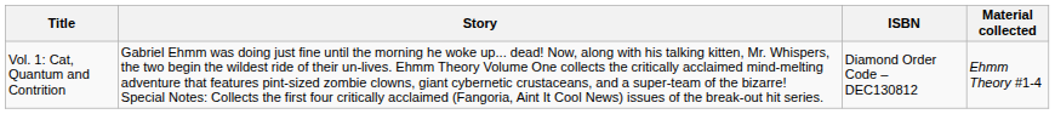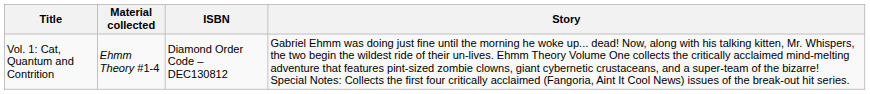 <table class="wikitable">
 <tr>
 <th>Title</th>
+<th>Material collected</th>
+<th>ISBN</th>
 <th>Story</th>
-<th>ISBN</th>
-<th>Material collected</th>
 </tr>
 <tr>
 <td>Vol. 1: Cat, Quantum and Contrition</td>
+<td><em>Ehmm Theory</em> #1-4</td>
+<td>Diamond Order Code – DEC130812</td>
 <td>Gabriel Ehmm was doing just fine until the morning he woke up... dead! Now, along with his talking kitten, Mr. Whispers, the two begin the wildest ride of their un-lives. Ehmm Theory Volume One collects the critically acclaimed mind-melting adventure that features pint-sized zombie clowns, giant cybernetic crustaceans, and a super-team of the bizarre!<br>Special Notes: Collects the first four critically acclaimed (Fangoria, Aint It Cool News) issues of the break-out hit series.</td>
-<td>Diamond Order Code – DEC130812</td>
-<td><em>Ehmm Theory</em> #1-4</td>
 </tr>
 </table>
